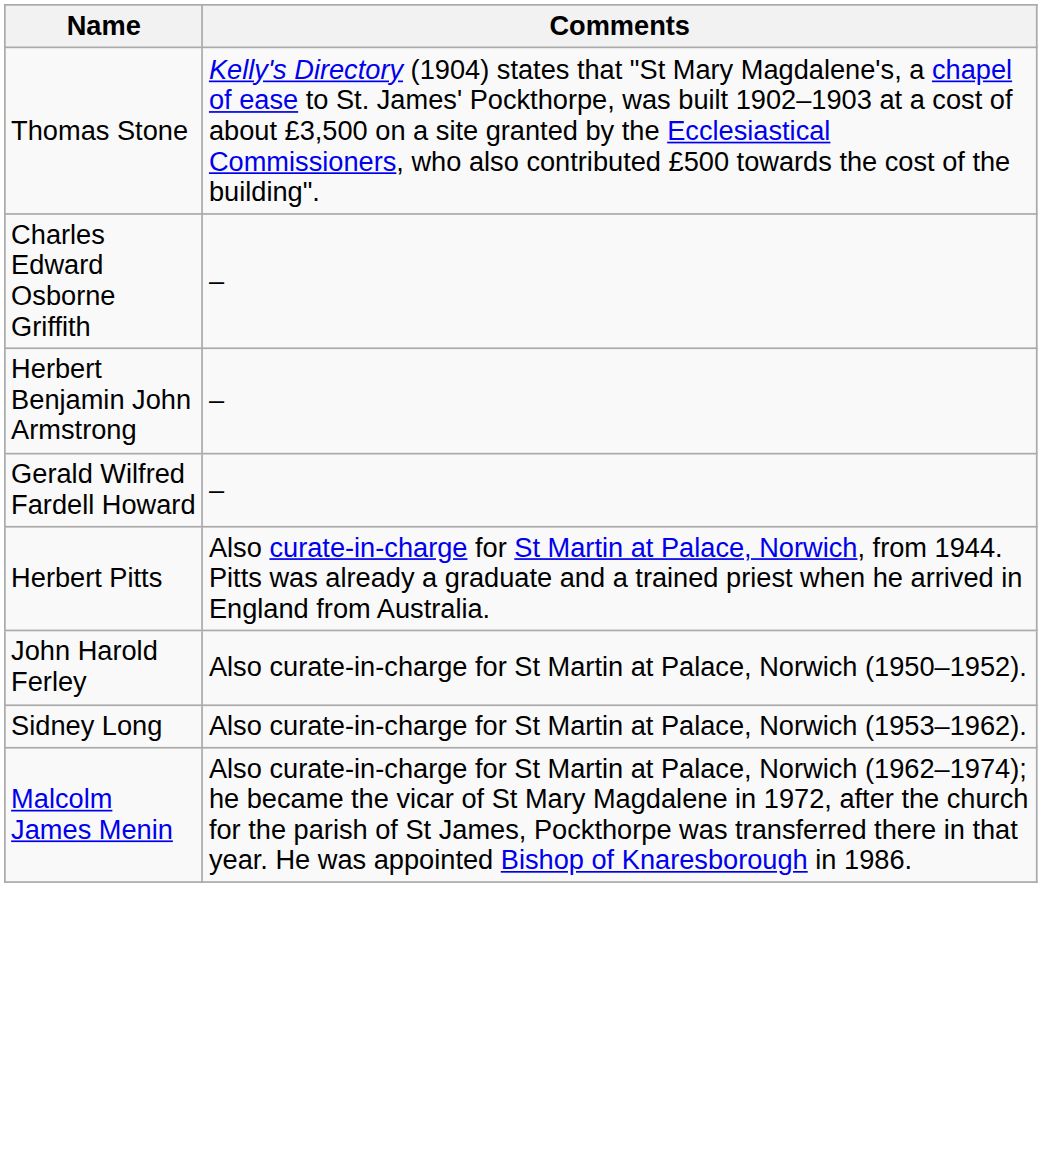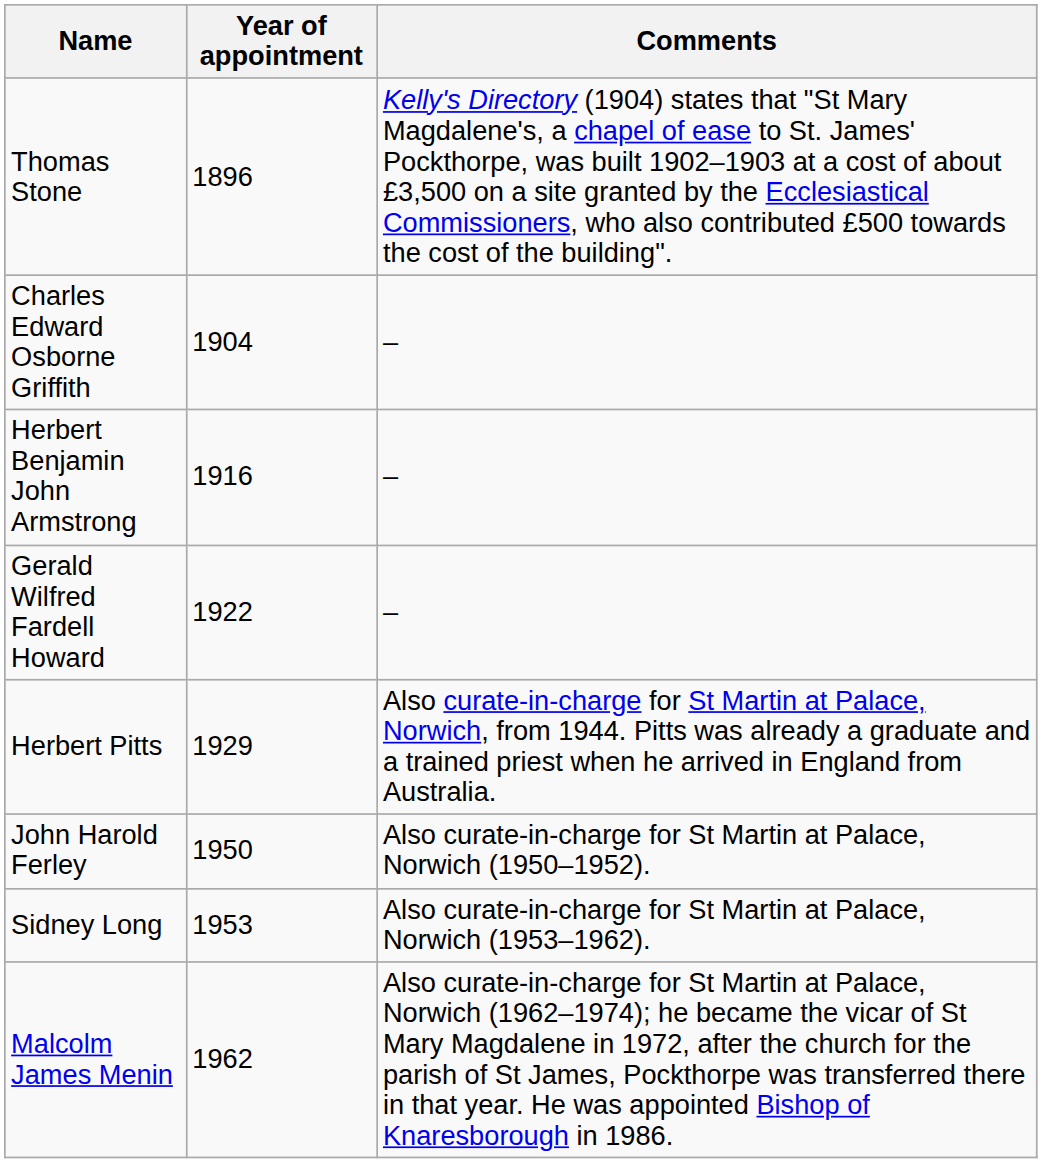 <table class="wikitable">
 <tr>
 <th>Name</th>
+<th>Year of appointment</th>
 <th>Comments<br></th>
 </tr>
 <tr>
 <td>Thomas Stone</td>
+<td>1896</td>
 <td><em><a href='#'>Kelly's Directory</a></em> (1904) states that "St Mary Magdalene's, a <a href='#'>chapel of ease</a> to St. James' Pockthorpe, was built 1902–1903 at a cost of about £3,500 on a site granted by the <a href='#'>Ecclesiastical Commissioners</a>, who also contributed £500 towards the cost of the building".</td>
 </tr>
 <tr>
 <td>Charles Edward Osborne Griffith</td>
+<td>1904</td>
 <td>–</td>
 </tr>
 <tr>
 <td>Herbert Benjamin John Armstrong</td>
+<td>1916</td>
 <td>–</td>
 </tr>
 <tr>
 <td>Gerald Wilfred Fardell Howard</td>
+<td>1922</td>
 <td>–</td>
 </tr>
 <tr>
 <td>Herbert Pitts</td>
+<td>1929</td>
 <td>Also <a href='#'>curate-in-charge</a> for <a href='#'>St Martin at Palace, Norwich</a>, from 1944. Pitts was already a graduate and a trained priest when he arrived in England from Australia.</td>
 </tr>
 <tr>
 <td>John Harold Ferley</td>
+<td>1950</td>
 <td>Also curate-in-charge for St Martin at Palace, Norwich (1950–1952).</td>
 </tr>
 <tr>
 <td>Sidney Long</td>
+<td>1953</td>
 <td>Also curate-in-charge for St Martin at Palace, Norwich (1953–1962).</td>
 </tr>
 <tr>
 <td><a href='#'>Malcolm James Menin</a></td>
+<td>1962</td>
 <td>Also curate-in-charge for St Martin at Palace, Norwich (1962–1974); he became the vicar of St Mary Magdalene in 1972, after the church for the parish of St James, Pockthorpe was transferred there in that year. He was appointed <a href='#'>Bishop of Knaresborough</a> in 1986.</td>
 </tr>
 </table>
